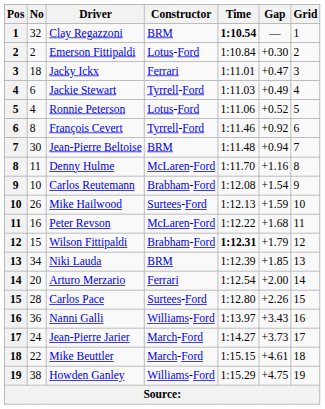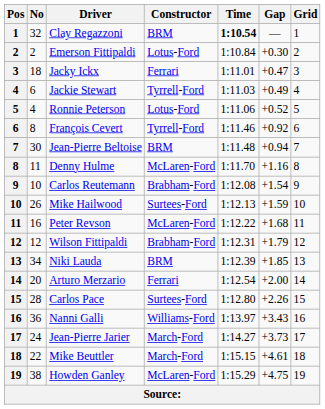 <table class="wikitable" style="font-size: 95%;">
 <tr>
 <th>Pos</th>
 <th>No</th>
 <th>Driver</th>
 <th>Constructor</th>
 <th>Time</th>
 <th>Gap</th>
 <th>Grid</th>
 </tr>
 <tr>
 <th>1</th>
 <td>32</td>
 <td> <a href='#'>Clay Regazzoni</a></td>
 <td><a href='#'>BRM</a></td>
 <td><strong>1:10.54</strong></td>
 <td align=center>—</td>
 <td>1</td>
 </tr>
 <tr>
 <th>2</th>
 <td>2</td>
 <td> <a href='#'>Emerson Fittipaldi</a></td>
 <td><a href='#'>Lotus</a>-<a href='#'>Ford</a></td>
 <td>1:10.84</td>
 <td>+0.30</td>
 <td>2</td>
 </tr>
 <tr>
 <th>3</th>
 <td>18</td>
 <td> <a href='#'>Jacky Ickx</a></td>
 <td><a href='#'>Ferrari</a></td>
 <td>1:11.01</td>
 <td>+0.47</td>
 <td>3</td>
 </tr>
 <tr>
 <th>4</th>
 <td>6</td>
 <td> <a href='#'>Jackie Stewart</a></td>
 <td><a href='#'>Tyrrell</a>-<a href='#'>Ford</a></td>
 <td>1:11.03</td>
 <td>+0.49</td>
 <td>4</td>
 </tr>
 <tr>
 <th>5</th>
 <td>4</td>
 <td> <a href='#'>Ronnie Peterson</a></td>
 <td><a href='#'>Lotus</a>-<a href='#'>Ford</a></td>
 <td>1:11.06</td>
 <td>+0.52</td>
 <td>5</td>
 </tr>
 <tr>
 <th>6</th>
 <td>8</td>
 <td> <a href='#'>François Cevert</a></td>
 <td><a href='#'>Tyrrell</a>-<a href='#'>Ford</a></td>
 <td>1:11.46</td>
 <td>+0.92</td>
 <td>6</td>
 </tr>
 <tr>
 <th>7</th>
 <td>30</td>
 <td> <a href='#'>Jean-Pierre Beltoise</a></td>
 <td><a href='#'>BRM</a></td>
 <td>1:11.48</td>
 <td>+0.94</td>
 <td>7</td>
 </tr>
 <tr>
 <th>8</th>
 <td>11</td>
 <td> <a href='#'>Denny Hulme</a></td>
 <td><a href='#'>McLaren</a>-<a href='#'>Ford</a></td>
 <td>1:11.70</td>
 <td>+1.16</td>
 <td>8</td>
 </tr>
 <tr>
 <th>9</th>
 <td>10</td>
 <td> <a href='#'>Carlos Reutemann</a></td>
 <td><a href='#'>Brabham</a>-<a href='#'>Ford</a></td>
 <td>1:12.08</td>
 <td>+1.54</td>
 <td>9</td>
 </tr>
 <tr>
 <th>10</th>
 <td>26</td>
 <td> <a href='#'>Mike Hailwood</a></td>
 <td><a href='#'>Surtees</a>-<a href='#'>Ford</a></td>
 <td>1:12.13</td>
 <td>+1.59</td>
 <td>10</td>
 </tr>
 <tr>
 <th>11</th>
 <td>16</td>
 <td> <a href='#'>Peter Revson</a></td>
 <td><a href='#'>McLaren</a>-<a href='#'>Ford</a></td>
 <td>1:12.22</td>
 <td>+1.68</td>
 <td>11</td>
 </tr>
 <tr>
 <th>12</th>
-<td>15</td>
+<td>12</td>
 <td> <a href='#'>Wilson Fittipaldi</a></td>
 <td><a href='#'>Brabham</a>-<a href='#'>Ford</a></td>
-<td><strong>1:12.31</strong></td>
+<td>1:12.31</td>
 <td>+1.79</td>
 <td>12</td>
 </tr>
 <tr>
 <th>13</th>
 <td>34</td>
 <td> <a href='#'>Niki Lauda</a></td>
 <td><a href='#'>BRM</a></td>
 <td>1:12.39</td>
 <td>+1.85</td>
 <td>13</td>
 </tr>
 <tr>
 <th>14</th>
 <td>20</td>
 <td> <a href='#'>Arturo Merzario</a></td>
 <td><a href='#'>Ferrari</a></td>
 <td>1:12.54</td>
 <td>+2.00</td>
 <td>14</td>
 </tr>
 <tr>
 <th>15</th>
 <td>28</td>
 <td> <a href='#'>Carlos Pace</a></td>
 <td><a href='#'>Surtees</a>-<a href='#'>Ford</a></td>
 <td>1:12.80</td>
 <td>+2.26</td>
 <td>15</td>
 </tr>
 <tr>
 <th>16</th>
 <td>36</td>
 <td> <a href='#'>Nanni Galli</a></td>
 <td><a href='#'>Williams</a>-<a href='#'>Ford</a></td>
 <td>1:13.97</td>
 <td>+3.43</td>
 <td>16</td>
 </tr>
 <tr>
 <th>17</th>
 <td>24</td>
 <td> <a href='#'>Jean-Pierre Jarier</a></td>
 <td><a href='#'>March</a>-<a href='#'>Ford</a></td>
 <td>1:14.27</td>
 <td>+3.73</td>
 <td>17</td>
 </tr>
 <tr>
 <th>18</th>
 <td>22</td>
 <td> <a href='#'>Mike Beuttler</a></td>
 <td><a href='#'>March</a>-<a href='#'>Ford</a></td>
 <td>1:15.15</td>
 <td>+4.61</td>
 <td>18</td>
 </tr>
 <tr>
 <th>19</th>
 <td>38</td>
 <td> <a href='#'>Howden Ganley</a></td>
-<td><a href='#'>Williams</a>-<a href='#'>Ford</a></td>
+<td><a href='#'>McLaren</a>-<a href='#'>Ford</a></td>
 <td>1:15.29</td>
 <td>+4.75</td>
 <td>19</td>
 </tr>
 <tr>
 <th colspan=7>Source:</th>
 </tr>
 </table>
